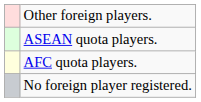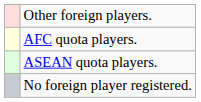 <table class="wikitable">
 <tr>
 <td style="width:10px; background:#ffdddd;"></td>
 <td>Other foreign players.</td>
 </tr>
 <tr>
+<td style="width:10px; background:#ffffdd;"></td>
+<td><a href='#'>AFC</a> quota players.</td>
+</tr>
+<tr>
 <td style="width:10px; background:#ddffdd;"></td>
 <td><a href='#'>ASEAN</a> quota players.</td>
-</tr>
-<tr>
-<td style="width:10px; background:#ffffdd;"></td>
-<td><a href='#'>AFC</a> quota players.</td>
 </tr>
 <tr>
 <td style="width:10px; background:#c8ccd1;"></td>
 <td>No foreign player registered.</td>
 </tr>
 </table>
